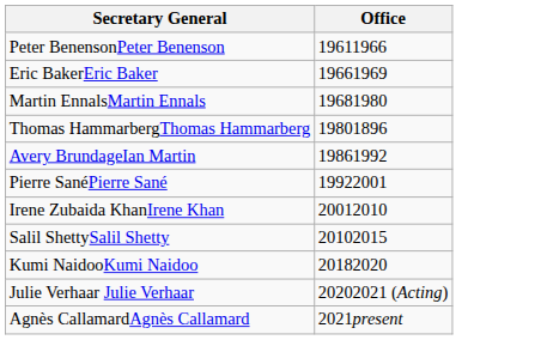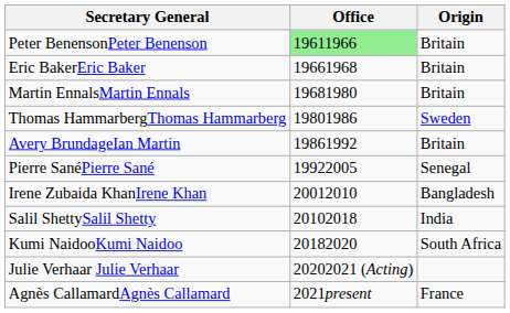 <table class="wikitable">
 <tr>
 <th>Secretary General</th>
 <th>Office</th>
+<th>Origin</th>
 </tr>
 <tr>
 <td><span>Peter Benenson</span><a href='#'>Peter Benenson</a></td>
-<td>19611966</td>
+<td style="background: lightgreen;">19611966</td>
+<td>Britain</td>
 </tr>
 <tr>
 <td><span>Eric Baker</span><a href='#'>Eric Baker</a></td>
-<td>19661969</td>
+<td>19661968</td>
+<td>Britain</td>
 </tr>
 <tr>
 <td><span>Martin Ennals</span><a href='#'>Martin Ennals</a></td>
 <td>19681980</td>
+<td>Britain</td>
 </tr>
 <tr>
 <td><span>Thomas Hammarberg</span><a href='#'>Thomas Hammarberg</a></td>
-<td>19801896</td>
+<td>19801986</td>
+<td><a href='#'>Sweden</a></td>
 </tr>
 <tr>
 <td><span><a href='#'>Avery Brundage</a></span><a href='#'>Ian Martin</a></td>
 <td>19861992</td>
+<td>Britain</td>
 </tr>
 <tr>
 <td><span>Pierre Sané</span><a href='#'>Pierre Sané</a></td>
-<td>19922001</td>
+<td>19922005</td>
+<td>Senegal</td>
 </tr>
 <tr>
 <td><span>Irene Zubaida Khan</span><a href='#'>Irene Khan</a></td>
 <td>20012010</td>
+<td>Bangladesh</td>
 </tr>
 <tr>
 <td><span>Salil Shetty</span><a href='#'>Salil Shetty</a></td>
-<td>20102015</td>
+<td>20102018</td>
+<td>India</td>
 </tr>
 <tr>
 <td><span>Kumi Naidoo</span><a href='#'>Kumi Naidoo</a></td>
 <td>20182020</td>
+<td>South Africa</td>
 </tr>
 <tr>
 <td><span>Julie Verhaar </span><a href='#'>Julie Verhaar</a></td>
 <td>20202021 (<em>Acting</em>)</td>
+<td></td>
 </tr>
 <tr>
 <td><span>Agnès Callamard</span><a href='#'>Agnès Callamard</a></td>
 <td>2021<em>present</em></td>
+<td>France</td>
 </tr>
 </table>
